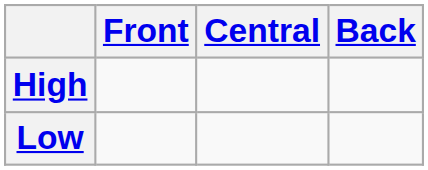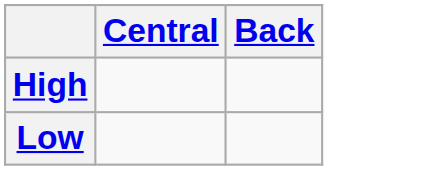 <table class="wikitable" style="text-align: center;">
 <tr>
 <th></th>
-<th><a href='#'>Front</a></th>
 <th><a href='#'>Central</a></th>
 <th><a href='#'>Back</a></th>
 </tr>
 <tr>
 <th><a href='#'>High</a></th>
-<td> </td>
 <td></td>
 <td> </td>
 </tr>
 <tr>
 <th><a href='#'>Low</a></th>
-<td></td>
 <td> </td>
 <td></td>
 </tr>
 </table>
